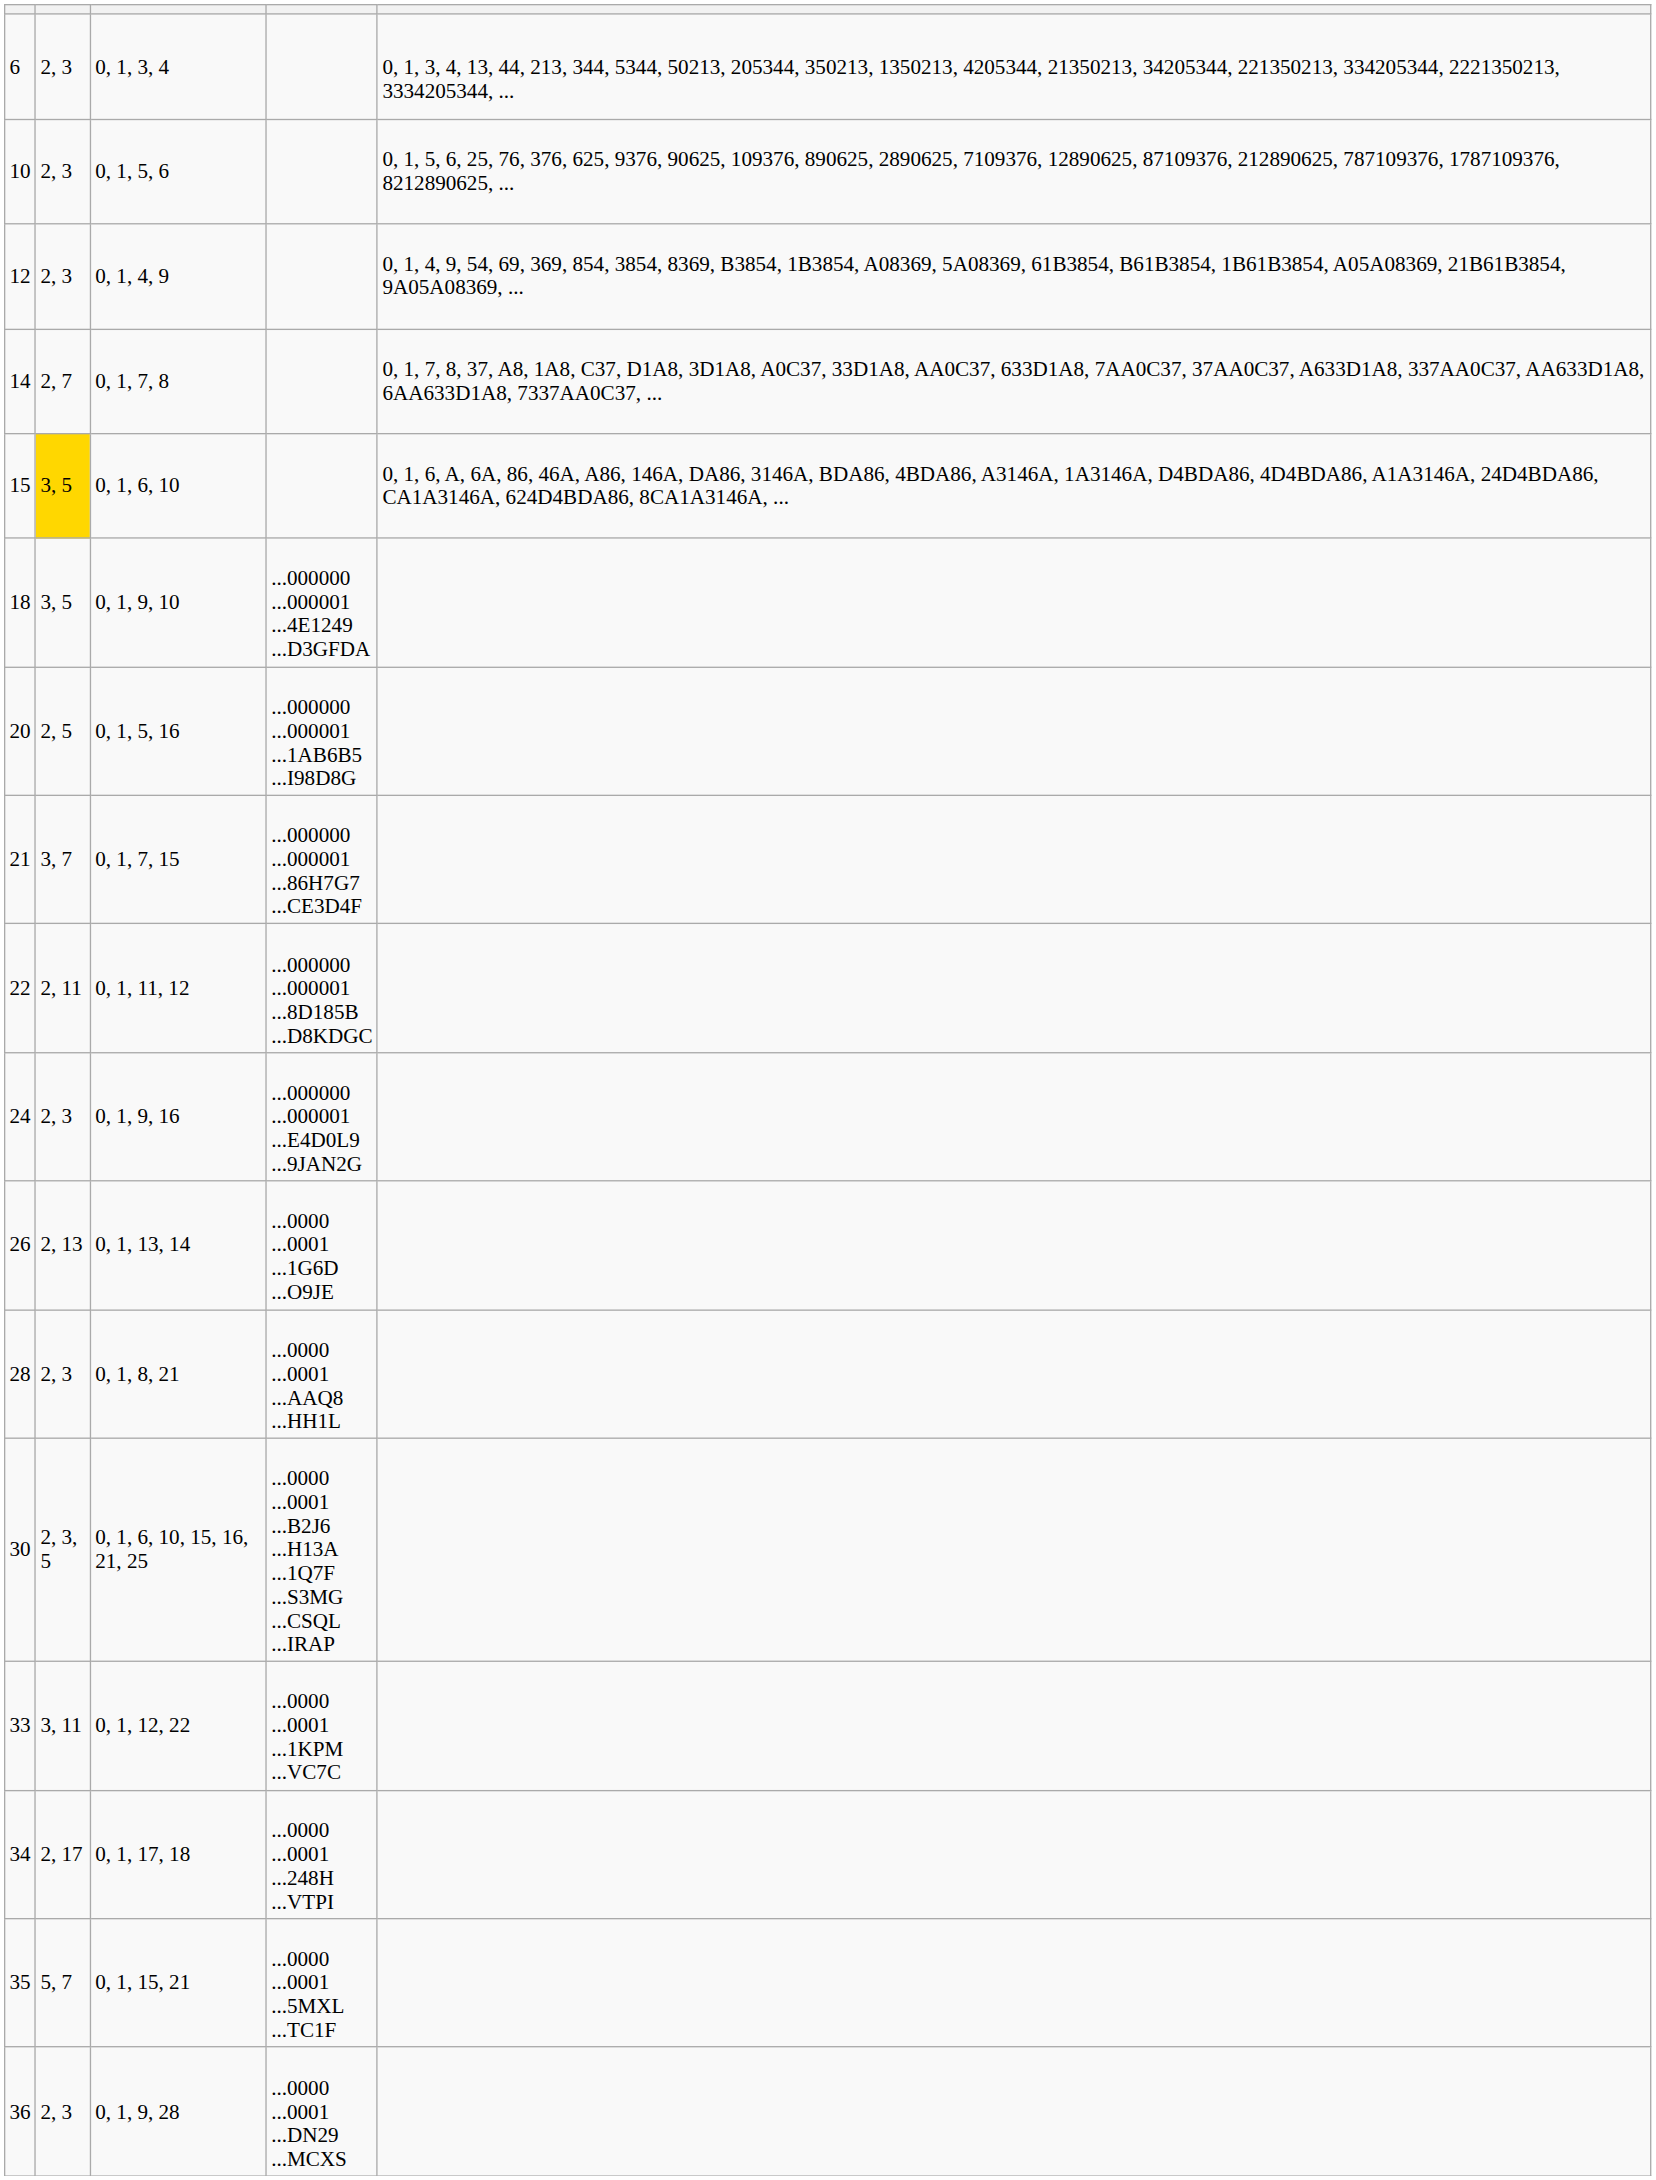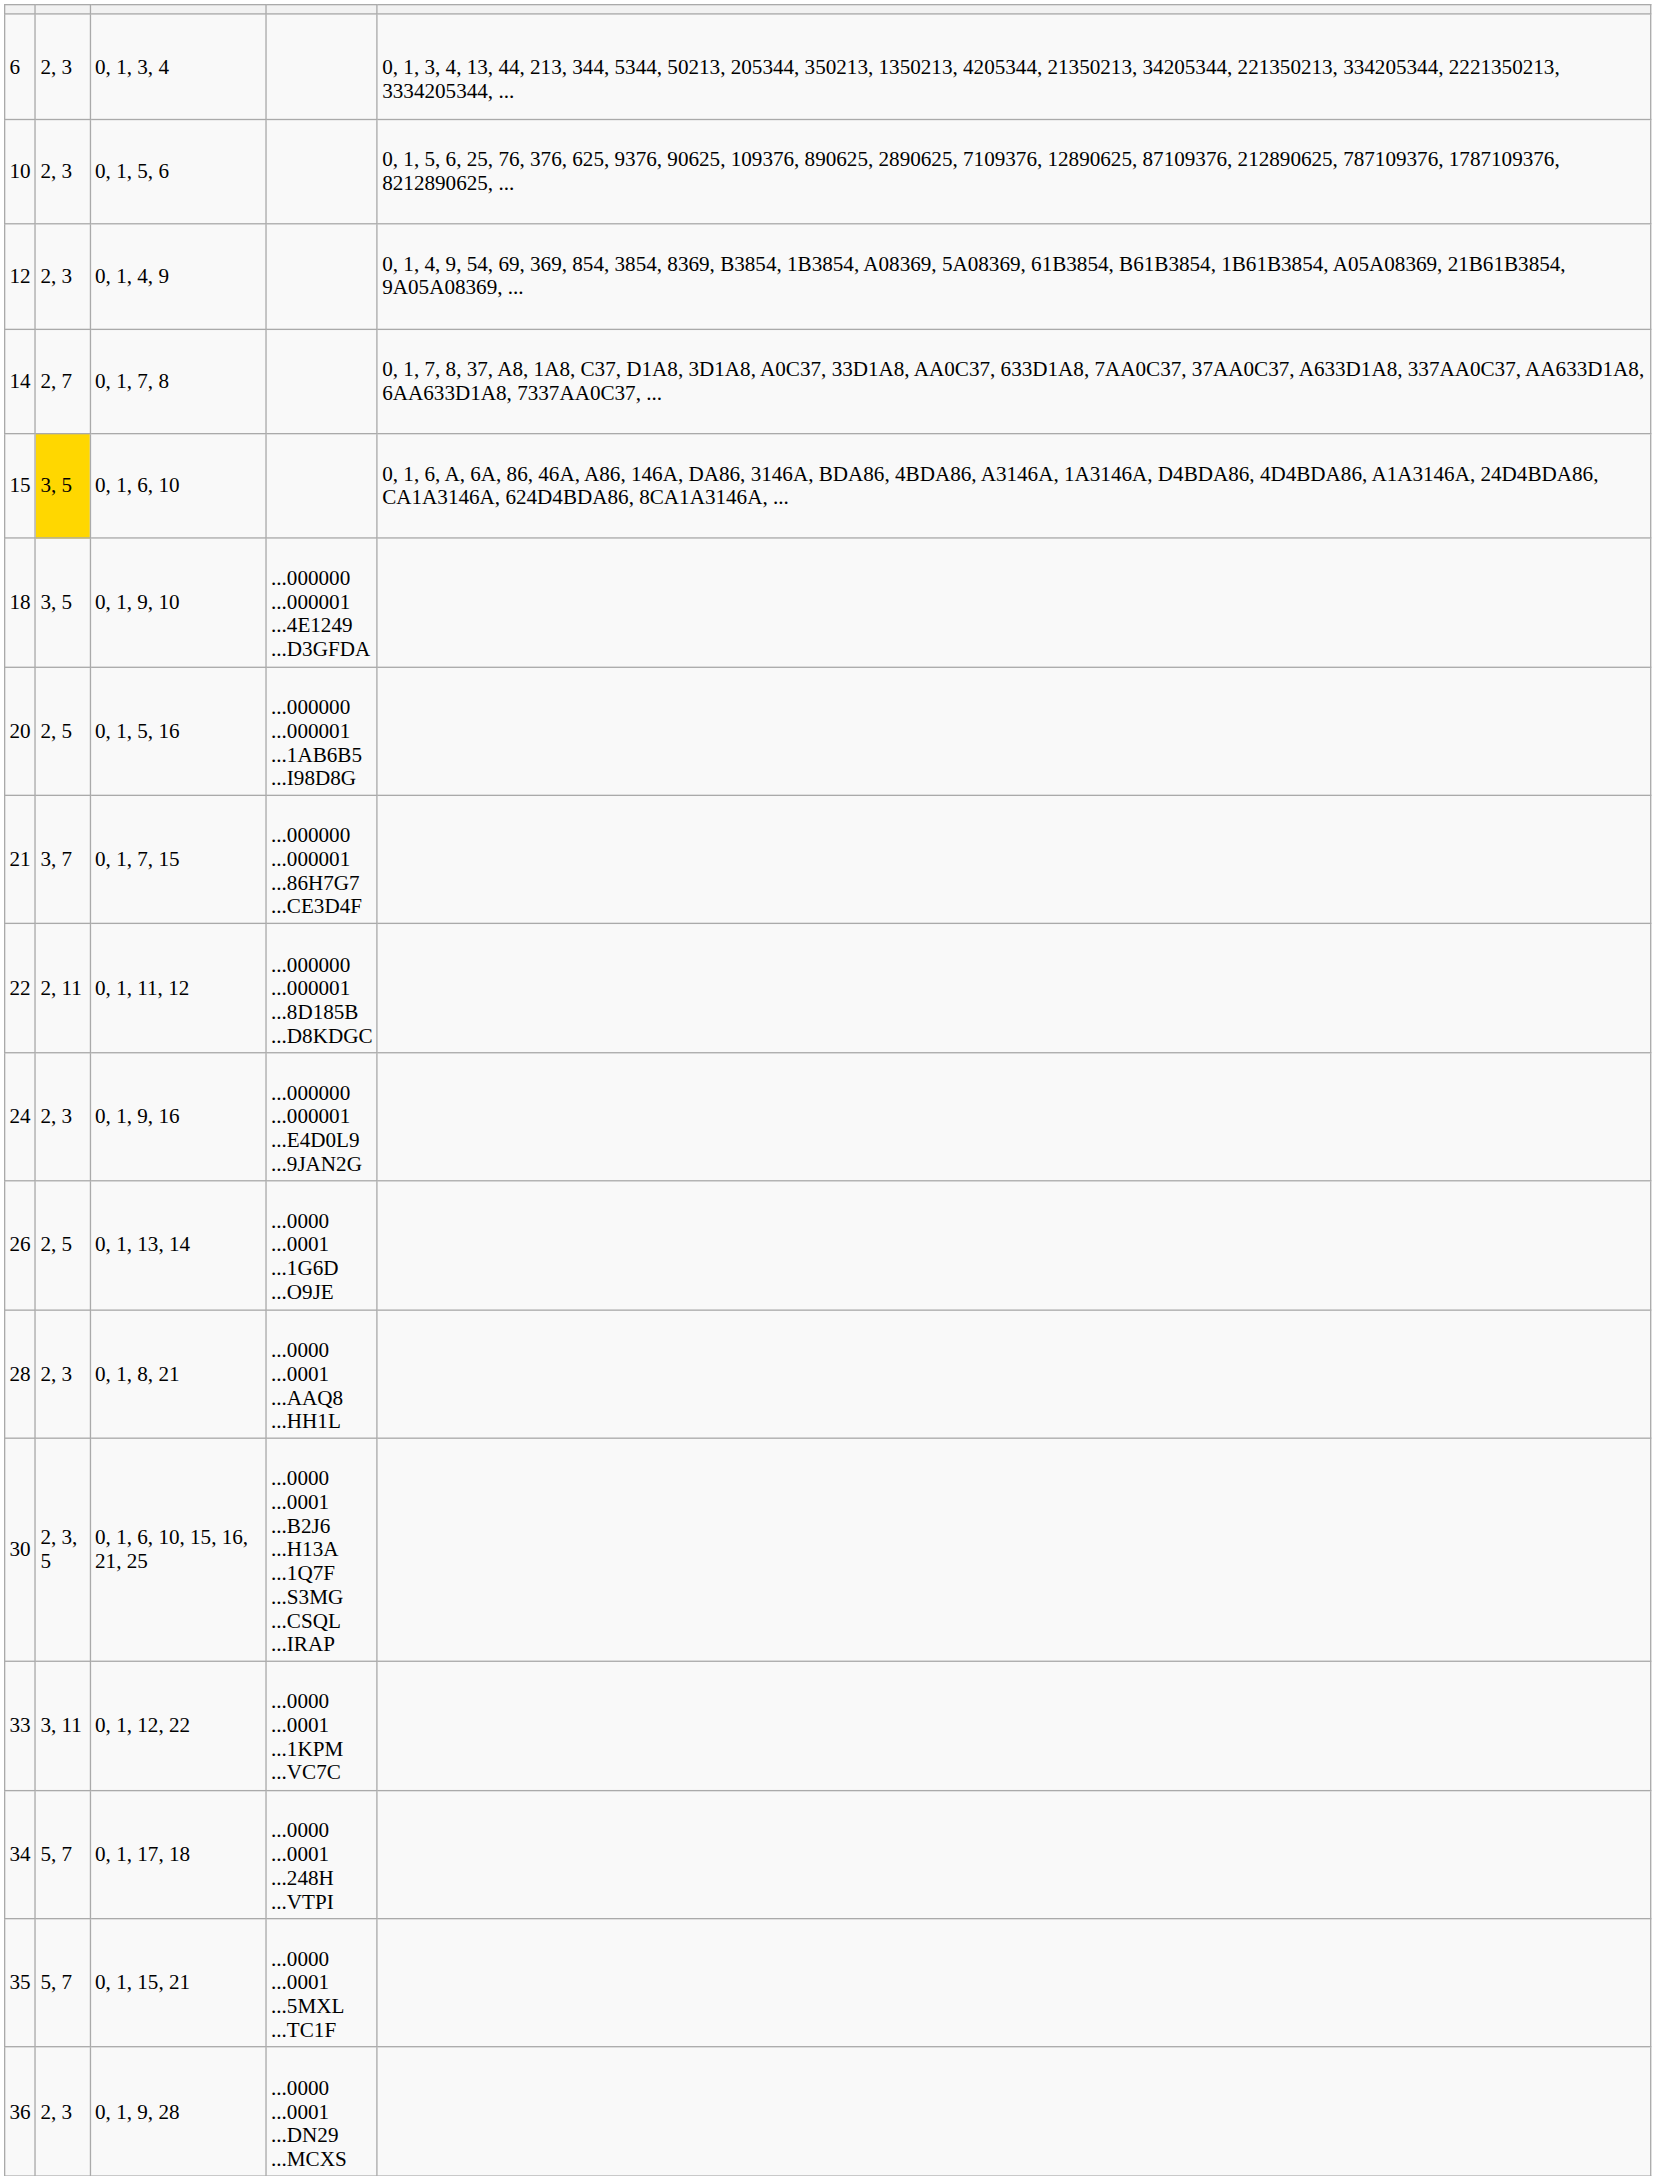 <table class="wikitable">
 <tr>
 <th></th>
 <th></th>
 <th></th>
 <th></th>
 <th></th>
 </tr>
 <tr ---->
 <td>6</td>
 <td>2, 3</td>
 <td>0, 1, 3, 4</td>
 <td><br><br><br><br></td>
 <td><br>0, 1, 3, 4, 13, 44, 213, 344, 5344, 50213, 205344, 350213, 1350213, 4205344, 21350213, 34205344, 221350213, 334205344, 2221350213, 3334205344, ...</td>
 </tr>
 <tr ---->
 <td>10</td>
 <td>2, 3</td>
 <td>0, 1, 5, 6</td>
 <td><br><br><br><br></td>
 <td>0, 1, 5, 6, 25, 76, 376, 625, 9376, 90625, 109376, 890625, 2890625, 7109376, 12890625, 87109376, 212890625, 787109376, 1787109376, 8212890625, ...</td>
 </tr>
 <tr ---->
 <td>12</td>
 <td>2, 3</td>
 <td>0, 1, 4, 9</td>
 <td><br><br><br><br></td>
 <td>0, 1, 4, 9, 54, 69, 369, 854, 3854, 8369, B3854, 1B3854, A08369, 5A08369, 61B3854, B61B3854, 1B61B3854, A05A08369, 21B61B3854, 9A05A08369, ...</td>
 </tr>
 <tr ---->
 <td>14</td>
 <td>2, 7</td>
 <td>0, 1, 7, 8</td>
 <td><br><br><br><br></td>
 <td>0, 1, 7, 8, 37, A8, 1A8, C37, D1A8, 3D1A8, A0C37, 33D1A8, AA0C37, 633D1A8, 7AA0C37, 37AA0C37, A633D1A8, 337AA0C37, AA633D1A8, 6AA633D1A8, 7337AA0C37, ...</td>
 </tr>
 <tr ---->
 <td>15</td>
 <td style="background: gold;">3, 5</td>
 <td>0, 1, 6, 10</td>
 <td><br><br><br><br></td>
 <td>0, 1, 6, A, 6A, 86, 46A, A86, 146A, DA86, 3146A, BDA86, 4BDA86, A3146A, 1A3146A, D4BDA86, 4D4BDA86, A1A3146A, 24D4BDA86, CA1A3146A, 624D4BDA86, 8CA1A3146A, ...</td>
 </tr>
 <tr ---->
 <td>18</td>
 <td>3, 5</td>
 <td>0, 1, 9, 10</td>
 <td><br>...000000<br>...000001<br>...4E1249<br>...D3GFDA</td>
 <td></td>
 </tr>
 <tr ---->
 <td>20</td>
 <td>2, 5</td>
 <td>0, 1, 5, 16</td>
 <td><br>...000000<br>...000001<br>...1AB6B5<br>...I98D8G</td>
 <td></td>
 </tr>
 <tr ---->
 <td>21</td>
 <td>3, 7</td>
 <td>0, 1, 7, 15</td>
 <td><br>...000000<br>...000001<br>...86H7G7<br>...CE3D4F</td>
 <td></td>
 </tr>
 <tr ---->
 <td>22</td>
 <td>2, 11</td>
 <td>0, 1, 11, 12</td>
 <td><br>...000000<br>...000001<br>...8D185B<br>...D8KDGC</td>
 <td></td>
 </tr>
 <tr ---->
 <td>24</td>
 <td>2, 3</td>
 <td>0, 1, 9, 16</td>
 <td><br>...000000<br>...000001<br>...E4D0L9<br>...9JAN2G</td>
 <td></td>
 </tr>
 <tr ---->
 <td>26</td>
-<td>2, 13</td>
+<td>2, 5</td>
 <td>0, 1, 13, 14</td>
 <td><br>...0000<br>...0001<br>...1G6D<br>...O9JE</td>
 <td></td>
 </tr>
 <tr ---->
 <td>28</td>
 <td>2, 3</td>
 <td>0, 1, 8, 21</td>
 <td><br>...0000<br>...0001<br>...AAQ8<br>...HH1L</td>
 <td></td>
 </tr>
 <tr ---->
 <td>30</td>
 <td>2, 3, 5</td>
 <td>0, 1, 6, 10, 15, 16, 21, 25</td>
 <td><br>...0000<br>...0001<br>...B2J6<br>...H13A<br>...1Q7F<br>...S3MG<br>...CSQL<br>...IRAP</td>
 <td></td>
 </tr>
 <tr ---->
 <td>33</td>
 <td>3, 11</td>
 <td>0, 1, 12, 22</td>
 <td><br>...0000<br>...0001<br>...1KPM<br>...VC7C</td>
 <td></td>
 </tr>
 <tr ---->
 <td>34</td>
-<td>2, 17</td>
+<td>5, 7</td>
 <td>0, 1, 17, 18</td>
 <td><br>...0000<br>...0001<br>...248H<br>...VTPI</td>
 </tr>
 <tr ---->
 <td>35</td>
 <td>5, 7</td>
 <td>0, 1, 15, 21</td>
 <td><br>...0000<br>...0001<br>...5MXL<br>...TC1F</td>
 <td></td>
 </tr>
 <tr ---->
 <td>36</td>
 <td>2, 3</td>
 <td>0, 1, 9, 28</td>
 <td><br>...0000<br>...0001<br>...DN29<br>...MCXS</td>
 <td></td>
 </tr>
 </table>
